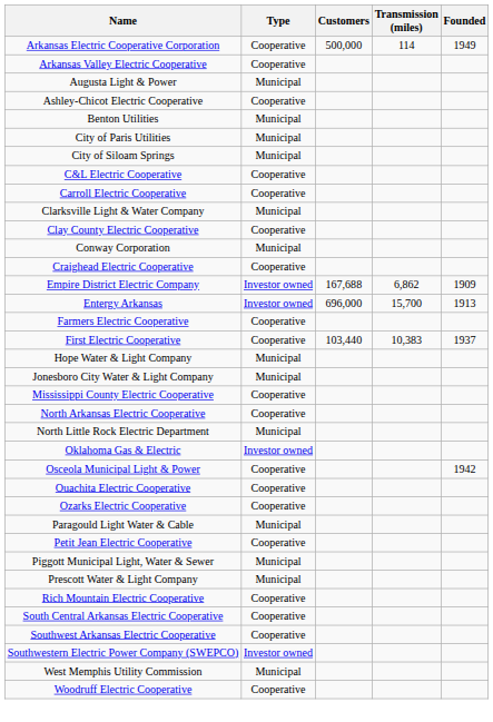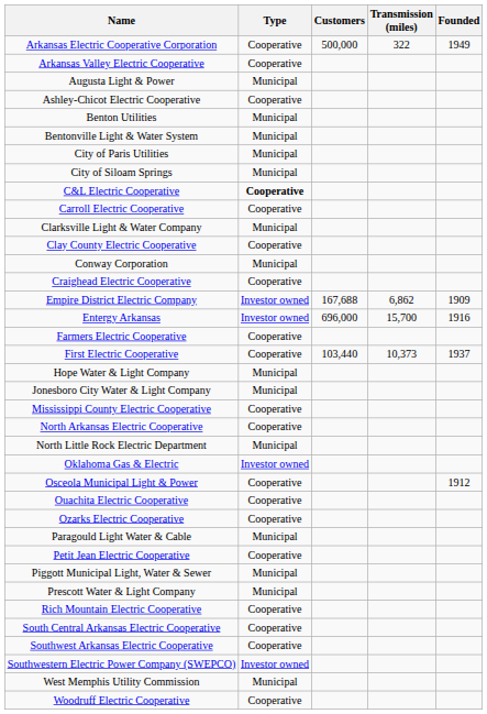 <table class="wikitable sortable" style="font-size:95%; text-align:center;">
 <tr>
 <th>Name</th>
 <th>Type</th>
 <th>Customers</th>
 <th>Transmission<br> (miles)</th>
 <th>Founded</th>
 </tr>
 <tr>
 <td><a href='#'>Arkansas Electric Cooperative Corporation</a></td>
 <td>Cooperative</td>
 <td>500,000</td>
-<td>114</td>
+<td>322</td>
 <td>1949</td>
 </tr>
 <tr>
 <td><a href='#'>Arkansas Valley Electric Cooperative</a></td>
 <td>Cooperative</td>
 <td></td>
 <td></td>
 <td></td>
 </tr>
 <tr>
 <td>Augusta Light & Power</td>
 <td>Municipal</td>
 <td></td>
 <td></td>
 <td></td>
 </tr>
 <tr>
 <td>Ashley-Chicot Electric Cooperative</td>
 <td>Cooperative</td>
 <td></td>
 <td></td>
 <td></td>
 </tr>
 <tr>
 <td>Benton Utilities</td>
 <td>Municipal</td>
 <td></td>
 <td></td>
 <td></td>
 </tr>
 <tr>
+<td>Bentonville Light & Water System</td>
+<td>Municipal</td>
+<td></td>
+<td></td>
+<td></td>
+</tr>
+<tr>
 <td>City of Paris Utilities</td>
 <td>Municipal</td>
 <td></td>
 <td></td>
 <td></td>
 </tr>
 <tr>
 <td>City of Siloam Springs</td>
 <td>Municipal</td>
 <td></td>
 <td></td>
 <td></td>
 </tr>
 <tr>
 <td><a href='#'>C&L Electric Cooperative</a></td>
-<td>Cooperative</td>
+<td><strong>Cooperative</strong></td>
 <td></td>
 <td></td>
 <td></td>
 </tr>
 <tr>
 <td><a href='#'>Carroll Electric Cooperative</a></td>
 <td>Cooperative</td>
 <td></td>
 <td></td>
 <td></td>
 </tr>
 <tr>
 <td>Clarksville Light & Water Company</td>
 <td>Municipal</td>
 <td></td>
 <td></td>
 <td></td>
 </tr>
 <tr>
 <td><a href='#'>Clay County Electric Cooperative</a></td>
 <td>Cooperative</td>
 <td></td>
 <td></td>
 <td></td>
 </tr>
 <tr>
 <td>Conway Corporation</td>
 <td>Municipal</td>
 <td></td>
 <td></td>
 <td></td>
 </tr>
 <tr>
 <td><a href='#'>Craighead Electric Cooperative</a></td>
 <td>Cooperative</td>
 <td></td>
 <td></td>
 <td></td>
 </tr>
 <tr>
 <td><a href='#'>Empire District Electric Company</a></td>
 <td><a href='#'>Investor owned</a></td>
 <td>167,688</td>
 <td>6,862</td>
 <td>1909</td>
 </tr>
 <tr>
 <td><a href='#'>Entergy Arkansas</a></td>
 <td><a href='#'>Investor owned</a></td>
 <td>696,000</td>
 <td>15,700</td>
-<td>1913</td>
+<td>1916</td>
 </tr>
 <tr>
 <td><a href='#'>Farmers Electric Cooperative</a></td>
 <td>Cooperative</td>
 <td></td>
 <td></td>
 <td></td>
 </tr>
 <tr>
 <td><a href='#'>First Electric Cooperative</a></td>
 <td>Cooperative</td>
 <td>103,440</td>
-<td>10,383</td>
+<td>10,373</td>
 <td>1937</td>
 </tr>
 <tr>
 <td>Hope Water & Light Company</td>
 <td>Municipal</td>
 <td></td>
 <td></td>
 <td></td>
 </tr>
 <tr>
 <td>Jonesboro City Water & Light Company</td>
 <td>Municipal</td>
 <td></td>
 <td></td>
 <td></td>
 </tr>
 <tr>
 <td><a href='#'>Mississippi County Electric Cooperative</a></td>
 <td>Cooperative</td>
 <td></td>
 <td></td>
 <td></td>
 </tr>
 <tr>
 <td><a href='#'>North Arkansas Electric Cooperative</a></td>
 <td>Cooperative</td>
 <td></td>
 <td></td>
 <td></td>
 </tr>
 <tr>
 <td>North Little Rock Electric Department</td>
 <td>Municipal</td>
 <td></td>
 <td></td>
 <td></td>
 </tr>
 <tr>
 <td><a href='#'>Oklahoma Gas & Electric</a></td>
 <td><a href='#'>Investor owned</a></td>
 <td></td>
 <td></td>
 <td></td>
 </tr>
 <tr>
 <td><a href='#'>Osceola Municipal Light & Power</a></td>
 <td>Cooperative</td>
 <td></td>
 <td></td>
-<td>1942</td>
+<td>1912</td>
 </tr>
 <tr>
 <td><a href='#'>Ouachita Electric Cooperative</a></td>
 <td>Cooperative</td>
 <td></td>
 <td></td>
 <td></td>
 </tr>
 <tr>
 <td><a href='#'>Ozarks Electric Cooperative</a></td>
 <td>Cooperative</td>
 <td></td>
 <td></td>
 <td></td>
 </tr>
 <tr>
 <td>Paragould Light Water & Cable</td>
 <td>Municipal</td>
 <td></td>
 <td></td>
 <td></td>
 </tr>
 <tr>
 <td><a href='#'>Petit Jean Electric Cooperative</a></td>
 <td>Cooperative</td>
 <td></td>
 <td></td>
 <td></td>
 </tr>
 <tr>
 <td>Piggott Municipal Light, Water & Sewer</td>
 <td>Municipal</td>
 <td></td>
 <td></td>
 <td></td>
 </tr>
 <tr>
 <td>Prescott Water & Light Company</td>
 <td>Municipal</td>
 <td></td>
 <td></td>
 <td></td>
 </tr>
 <tr>
 <td><a href='#'>Rich Mountain Electric Cooperative</a></td>
 <td>Cooperative</td>
 <td></td>
 <td></td>
 <td></td>
 </tr>
 <tr>
 <td><a href='#'>South Central Arkansas Electric Cooperative</a></td>
 <td>Cooperative</td>
 <td></td>
 <td></td>
 <td></td>
 </tr>
 <tr>
 <td><a href='#'>Southwest Arkansas Electric Cooperative</a></td>
 <td>Cooperative</td>
 <td></td>
 <td></td>
 <td></td>
 </tr>
 <tr>
 <td><a href='#'>Southwestern Electric Power Company (SWEPCO)</a></td>
 <td><a href='#'>Investor owned</a></td>
 <td></td>
 <td></td>
 <td></td>
 </tr>
 <tr>
 <td>West Memphis Utility Commission</td>
 <td>Municipal</td>
 <td></td>
 <td></td>
 <td></td>
 </tr>
 <tr>
 <td><a href='#'>Woodruff Electric Cooperative</a></td>
 <td>Cooperative</td>
 <td></td>
 <td></td>
 <td></td>
 </tr>
 </table>
